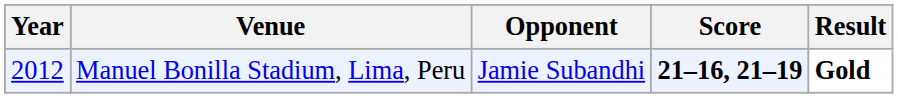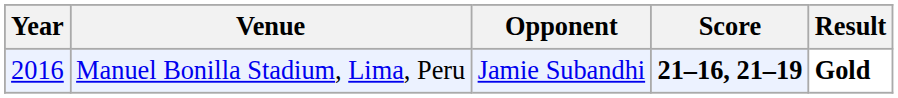 <table class="sortable wikitable" style="font-size: 90%;">
 <tr>
 <th>Year</th>
 <th>Venue</th>
 <th>Opponent</th>
 <th>Score</th>
 <th>Result</th>
 </tr>
 <tr style="background:#ECF2FF">
-<td align="center"><a href='#'>2012</a></td>
+<td align="center"><a href='#'>2016</a></td>
 <td align="left"><a href='#'>Manuel Bonilla Stadium</a>, <a href='#'>Lima</a>, Peru</td>
 <td align="left"> <a href='#'>Jamie Subandhi</a></td>
 <td align="left"><strong>21–16, 21–19</strong></td>
 <td style="text-align:left; background:white"> <strong>Gold</strong></td>
 </tr>
 </table>
